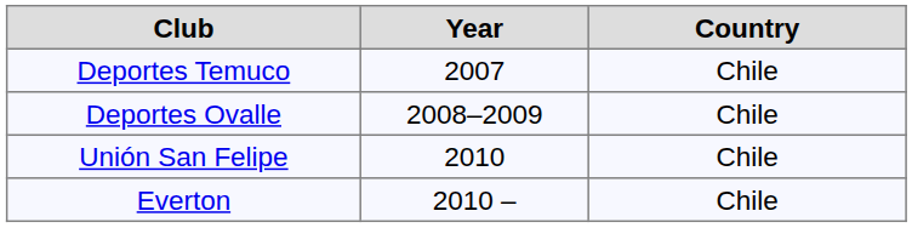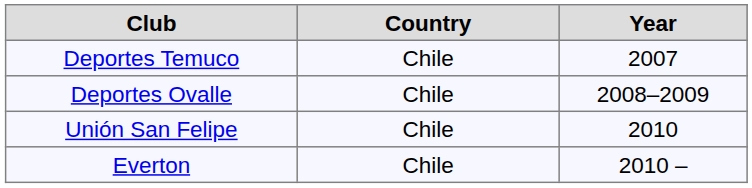 <table align="center" bgcolor="#f7f8ff" cellpadding="3" cellspacing="0" border="1" style="font-size: 95%; border: gray solid 1px; border-collapse: collapse;">
 <tr align=center bgcolor=#DDDDDD style="color:black;">
 <th width="190">Club</th>
+<th width="170">Country</th>
 <th width="120">Year</th>
-<th width="170">Country</th>
 </tr>
 <tr align=center>
 <td><a href='#'>Deportes Temuco</a></td>
+<td>Chile</td>
 <td>2007</td>
-<td>Chile</td>
 </tr>
 <tr align=center>
 <td><a href='#'>Deportes Ovalle</a></td>
+<td>Chile</td>
 <td>2008–2009</td>
-<td>Chile</td>
 </tr>
 <tr align=center>
 <td><a href='#'>Unión San Felipe</a></td>
+<td>Chile</td>
 <td>2010</td>
-<td>Chile</td>
 </tr>
 <tr align=center>
 <td><a href='#'>Everton</a></td>
+<td>Chile</td>
 <td>2010 –</td>
-<td>Chile</td>
 </tr>
 </table>
